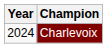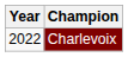 <table class=wikitable>
 <tr>
 <th>Year</th>
 <th>Champion</th>
 </tr>
 <tr>
-<td>2024</td>
+<td>2022</td>
 <td !align=center style="background:maroon;color:white">Charlevoix</td>
 </tr>
 </table>
